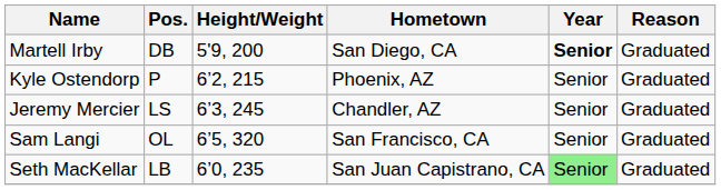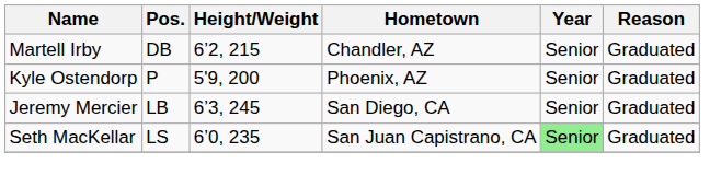 <table class="wikitable sortable collapsible">
 <tr>
 <th>Name</th>
 <th>Pos.</th>
 <th>Height/Weight</th>
 <th>Hometown</th>
 <th>Year</th>
 <th class="unsortable">Reason</th>
 </tr>
 <tr>
 <td>Martell Irby</td>
 <td>DB</td>
-<td>5'9, 200</td>
-<td>San Diego, CA</td>
-<td><strong>Senior</strong></td>
+<td>6’2, 215</td>
+<td>Chandler, AZ</td>
+<td>Senior</td>
 <td>Graduated</td>
 </tr>
 <tr>
 <td>Kyle Ostendorp</td>
 <td>P</td>
-<td>6’2, 215</td>
+<td>5'9, 200</td>
 <td>Phoenix, AZ</td>
 <td> Senior</td>
 <td>Graduated</td>
 </tr>
 <tr>
 <td>Jeremy Mercier</td>
-<td>LS</td>
+<td>LB</td>
 <td>6’3, 245</td>
-<td>Chandler, AZ</td>
-<td>Senior</td>
-<td>Graduated</td>
-</tr>
-<tr>
-<td>Sam Langi</td>
-<td>OL</td>
-<td>6’5, 320</td>
-<td>San Francisco, CA</td>
+<td>San Diego, CA</td>
 <td>Senior</td>
 <td>Graduated</td>
 </tr>
 <tr>
 <td>Seth MacKellar</td>
-<td>LB</td>
+<td>LS</td>
 <td>6’0, 235</td>
 <td>San Juan Capistrano, CA</td>
 <td style="background: lightgreen;">Senior</td>
 <td>Graduated</td>
 </tr>
 <tr>
 </tr>
 </table>
